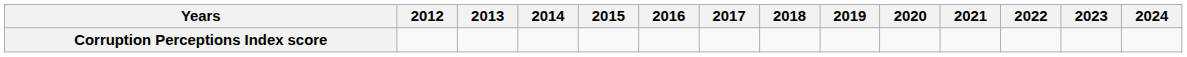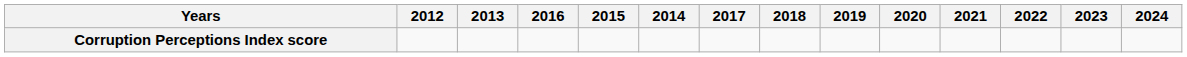 <table class="wikitable" style="width:80%;">
 <tr>
 <th>Years</th>
 <th>2012</th>
 <th>2013</th>
+<th>2016</th>
+<th>2015</th>
 <th>2014</th>
-<th>2015</th>
-<th>2016</th>
 <th>2017</th>
 <th>2018</th>
 <th>2019</th>
 <th>2020</th>
 <th>2021</th>
 <th>2022</th>
 <th>2023</th>
 <th>2024</th>
 </tr>
 <tr>
 <th>Corruption Perceptions Index score</th>
 <td></td>
 <td></td>
 <td></td>
 <td></td>
 <td></td>
 <td></td>
 <td></td>
 <td></td>
 <td></td>
 <td></td>
 <td></td>
 <td></td>
 <td></td>
 </tr>
 </table>
